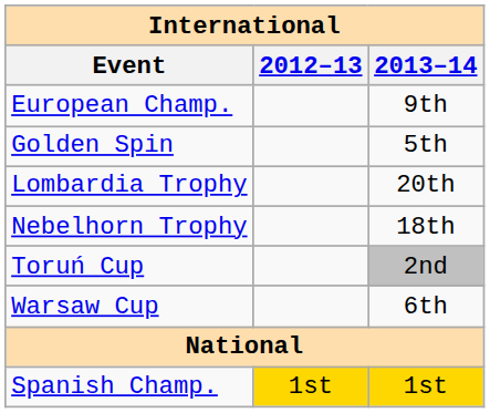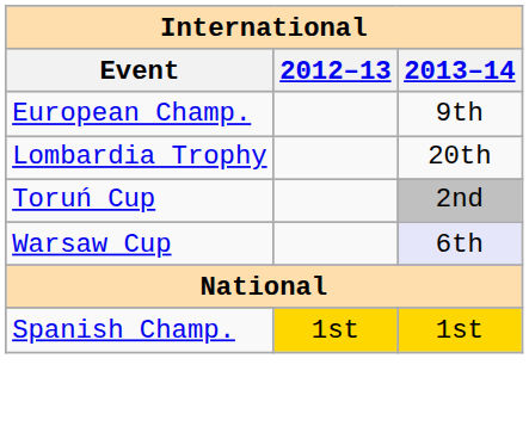 <table class="wikitable" style="text-align:center">
 <tr>
 <th style="background-color: #ffdead; " colspan=3 align=center>International</th>
 </tr>
 <tr>
 <th>Event</th>
 <th><a href='#'>2012–13</a></th>
 <th><a href='#'>2013–14</a></th>
 </tr>
 <tr>
 <td align=left><a href='#'>European Champ.</a></td>
 <td></td>
 <td>9th</td>
 </tr>
 <tr>
-<td align=left><a href='#'>Golden Spin</a></td>
-<td></td>
-<td>5th</td>
-</tr>
-<tr>
 <td align=left><a href='#'>Lombardia Trophy</a></td>
 <td></td>
 <td>20th</td>
-</tr>
-<tr>
-<td align=left><a href='#'>Nebelhorn Trophy</a></td>
-<td></td>
-<td>18th</td>
 </tr>
 <tr>
 <td align=left><a href='#'>Toruń Cup</a></td>
 <td></td>
 <td bgcolor=silver>2nd</td>
 </tr>
 <tr>
 <td align=left><a href='#'>Warsaw Cup</a></td>
 <td></td>
-<td>6th</td>
+<td style="background: lavender;">6th</td>
 </tr>
 <tr>
 <th style="background-color: #ffdead; " colspan=3 align=center>National</th>
 </tr>
 <tr>
 <td align=left><a href='#'>Spanish Champ.</a></td>
 <td bgcolor=gold>1st</td>
 <td bgcolor=gold>1st</td>
 </tr>
 </table>
